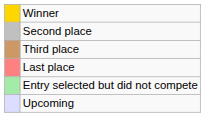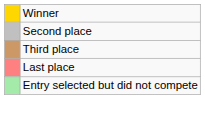 <table class="wikitable">
 <tr>
 <td width=15px bgcolor=gold></td>
 <td>Winner</td>
 </tr>
 <tr>
 <td bgcolor=silver></td>
 <td>Second place</td>
 </tr>
 <tr>
 <td bgcolor=#c96></td>
 <td>Third place</td>
 </tr>
 <tr>
 <td bgcolor=#FE8080></td>
 <td>Last place</td>
 </tr>
 <tr>
 <td bgcolor=#A4EAA9></td>
 <td>Entry selected but did not compete</td>
 </tr>
-<tr>
-<td bgcolor=#ddddff></td>
-<td>Upcoming</td>
-</tr>
 </table>
